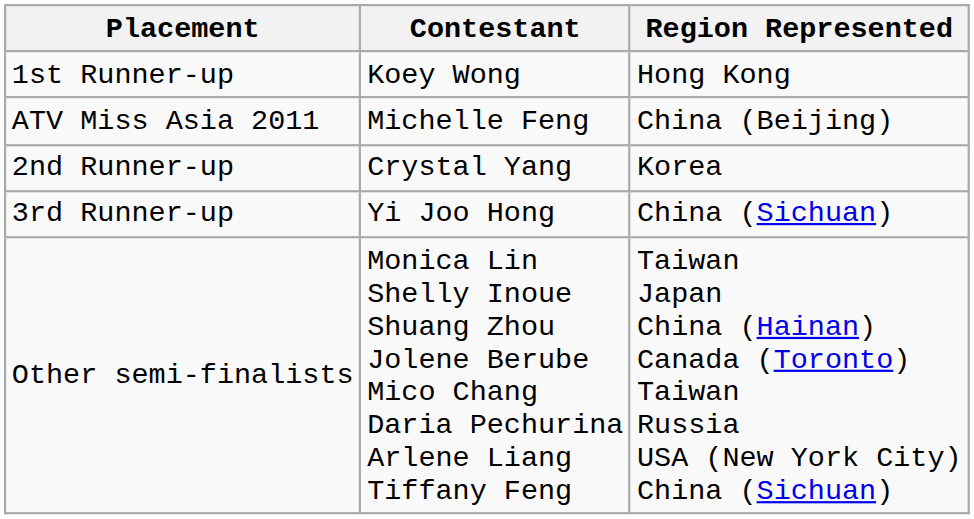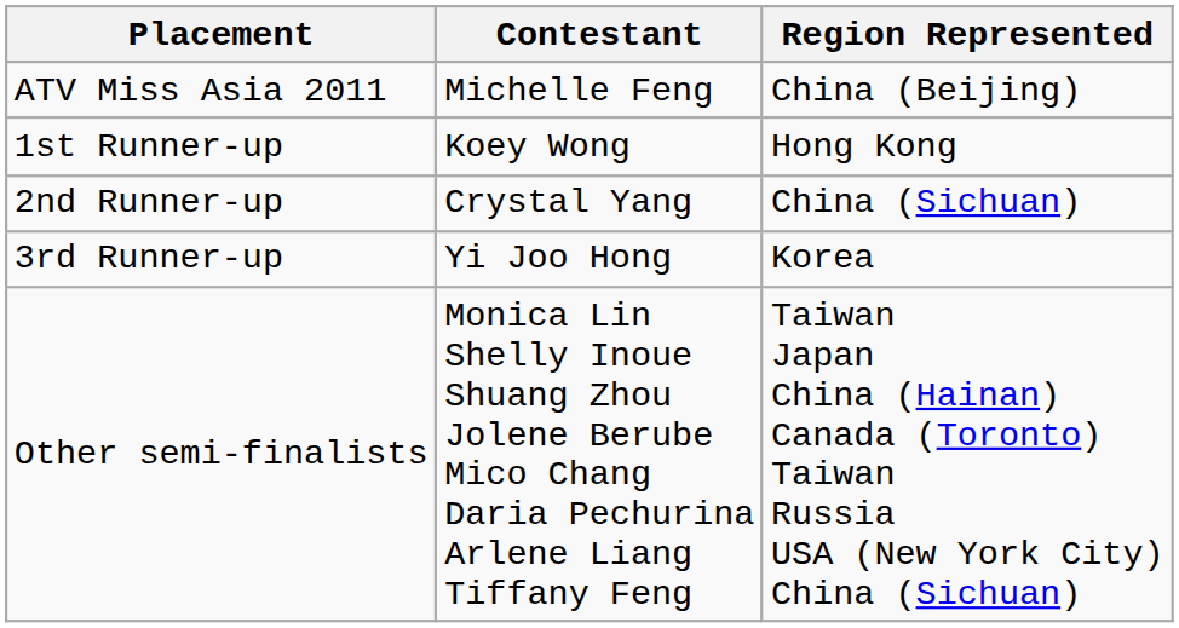 <table class="wikitable">
 <tr>
 <th>Placement</th>
 <th>Contestant</th>
 <th>Region Represented</th>
 </tr>
 <tr>
+<td>ATV Miss Asia 2011</td>
+<td>Michelle Feng</td>
+<td>China (Beijing)</td>
+</tr>
+<tr>
 <td>1st Runner-up</td>
 <td>Koey Wong</td>
 <td>Hong Kong</td>
 </tr>
 <tr>
-<td>ATV Miss Asia 2011</td>
-<td>Michelle Feng</td>
-<td>China (Beijing)</td>
-</tr>
-<tr>
 <td>2nd Runner-up</td>
 <td>Crystal Yang</td>
-<td>Korea</td>
+<td>China (<a href='#'>Sichuan</a>)</td>
 </tr>
 <tr>
 <td>3rd Runner-up</td>
 <td>Yi Joo Hong</td>
-<td>China (<a href='#'>Sichuan</a>)</td>
+<td>Korea</td>
 </tr>
 <tr>
 <td>Other semi-finalists</td>
 <td>Monica Lin<br>Shelly Inoue<br>Shuang Zhou<br>Jolene Berube<br>Mico Chang<br>Daria Pechurina<br>Arlene Liang<br>Tiffany Feng</td>
 <td>Taiwan<br>Japan<br>China (<a href='#'>Hainan</a>)<br>Canada (<a href='#'>Toronto</a>)<br>Taiwan<br>Russia<br>USA (New York City)<br>China (<a href='#'>Sichuan</a>)</td>
 </tr>
 </table>
